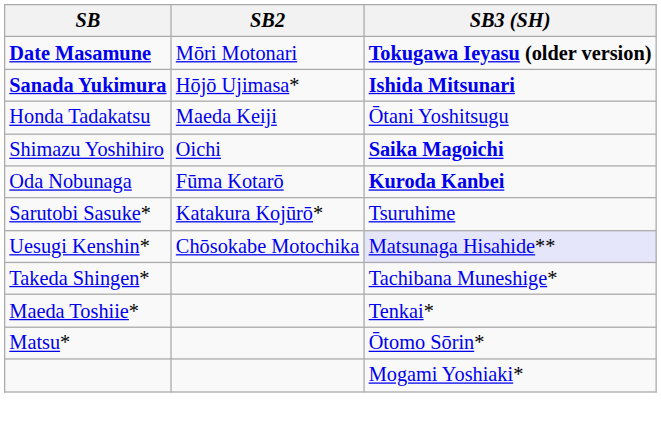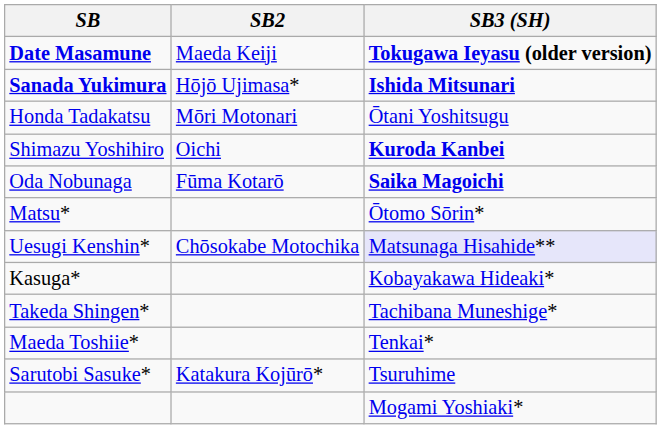 <table class="wikitable sortable">
 <tr>
 <th><em>SB</em></th>
 <th><em>SB2</em></th>
 <th><em>SB3 (SH)</em></th>
 </tr>
 <tr>
 <td><strong><a href='#'>Date Masamune</a></strong></td>
-<td><a href='#'>Mōri Motonari</a></td>
+<td><a href='#'>Maeda Keiji</a></td>
 <td><strong><a href='#'>Tokugawa Ieyasu</a> (older version)</strong></td>
 </tr>
 <tr>
 <td><strong><a href='#'>Sanada Yukimura</a></strong></td>
 <td><a href='#'>Hōjō Ujimasa</a>*</td>
 <td><strong><a href='#'>Ishida Mitsunari</a></strong></td>
 </tr>
 <tr>
 <td><a href='#'>Honda Tadakatsu</a></td>
-<td><a href='#'>Maeda Keiji</a></td>
+<td><a href='#'>Mōri Motonari</a></td>
 <td><a href='#'>Ōtani Yoshitsugu</a></td>
 </tr>
 <tr>
 <td><a href='#'>Shimazu Yoshihiro</a></td>
 <td><a href='#'>Oichi</a></td>
-<td><strong><a href='#'>Saika Magoichi</a></strong></td>
+<td><strong><a href='#'>Kuroda Kanbei</a></strong></td>
 </tr>
 <tr>
 <td><a href='#'>Oda Nobunaga</a></td>
 <td><a href='#'>Fūma Kotarō</a></td>
-<td><strong><a href='#'>Kuroda Kanbei</a></strong></td>
+<td><strong><a href='#'>Saika Magoichi</a></strong></td>
 </tr>
 <tr>
-<td><a href='#'>Sarutobi Sasuke</a>*</td>
-<td><a href='#'>Katakura Kojūrō</a>*</td>
-<td><a href='#'>Tsuruhime</a></td>
+<td><a href='#'>Matsu</a>*</td>
+<td></td>
+<td><a href='#'>Ōtomo Sōrin</a>*</td>
 </tr>
 <tr>
 <td><a href='#'>Uesugi Kenshin</a>*</td>
 <td><a href='#'>Chōsokabe Motochika</a></td>
 <td style="background: lavender;"><a href='#'>Matsunaga Hisahide</a>**</td>
+</tr>
+<tr>
+<td>Kasuga*</td>
+<td></td>
+<td><a href='#'>Kobayakawa Hideaki</a>*</td>
 </tr>
 <tr>
 <td><a href='#'>Takeda Shingen</a>*</td>
 <td></td>
 <td><a href='#'>Tachibana Muneshige</a>*</td>
 </tr>
 <tr>
 <td><a href='#'>Maeda Toshiie</a>*</td>
 <td></td>
 <td><a href='#'>Tenkai</a>*</td>
 </tr>
 <tr>
-<td><a href='#'>Matsu</a>*</td>
-<td></td>
-<td><a href='#'>Ōtomo Sōrin</a>*</td>
+<td><a href='#'>Sarutobi Sasuke</a>*</td>
+<td><a href='#'>Katakura Kojūrō</a>*</td>
+<td><a href='#'>Tsuruhime</a></td>
 </tr>
 <tr>
 <td></td>
 <td></td>
 <td><a href='#'>Mogami Yoshiaki</a>*</td>
 </tr>
 </table>
